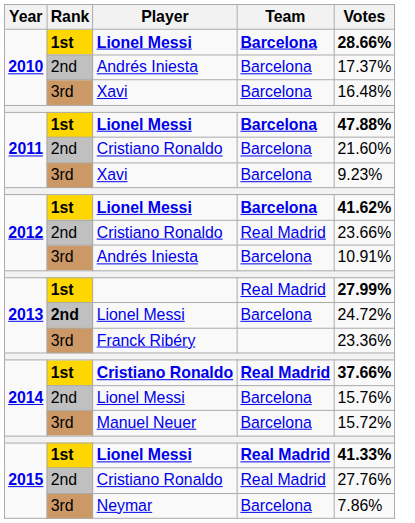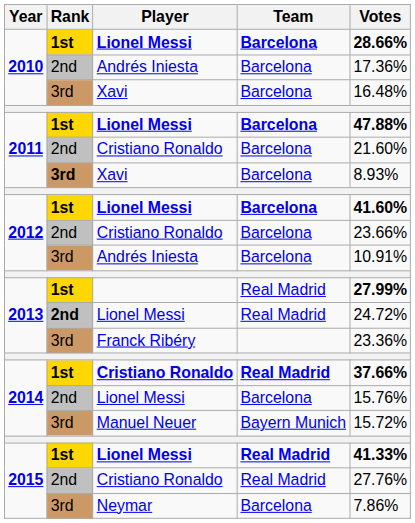 <table class="wikitable">
 <tr>
 <th>Year</th>
 <th>Rank</th>
 <th>Player</th>
 <th>Team</th>
 <th>Votes</th>
 </tr>
 <tr>
 <td align="center" rowspan="3"><strong><a href='#'>2010</a></strong></td>
 <td scope=col style="background-color: gold"><strong>1st</strong></td>
 <td> <strong><a href='#'>Lionel Messi</a></strong></td>
 <td> <strong><a href='#'>Barcelona</a></strong></td>
 <td><strong>28.66%</strong></td>
 </tr>
 <tr>
 <td scope=col style="background-color: silver">2nd</td>
 <td> <a href='#'>Andrés Iniesta</a></td>
 <td> <a href='#'>Barcelona</a></td>
-<td>17.37%</td>
+<td>17.36%</td>
 </tr>
 <tr>
 <td scope=col style="background-color: #cc9966">3rd</td>
 <td> <a href='#'>Xavi</a></td>
 <td> <a href='#'>Barcelona</a></td>
 <td>16.48%</td>
 </tr>
 <tr>
 <th colspan="5"></th>
 </tr>
 <tr>
 <td align="center" rowspan="3"><strong><a href='#'>2011</a></strong></td>
 <td scope=col style="background-color: gold"><strong>1st</strong></td>
 <td> <strong><a href='#'>Lionel Messi</a></strong></td>
 <td> <strong><a href='#'>Barcelona</a></strong></td>
 <td><strong>47.88%</strong></td>
 </tr>
 <tr>
 <td scope=col style="background-color: silver">2nd</td>
 <td> <a href='#'>Cristiano Ronaldo</a></td>
 <td> <a href='#'>Barcelona</a></td>
 <td>21.60%</td>
 </tr>
 <tr>
-<td scope=col style="background-color: #cc9966">3rd</td>
+<td scope=col style="background-color: #cc9966"><strong>3rd</strong></td>
 <td> <a href='#'>Xavi</a></td>
 <td> <a href='#'>Barcelona</a></td>
-<td>9.23%</td>
+<td>8.93%</td>
 </tr>
 <tr>
 <th colspan="5"></th>
 </tr>
 <tr>
 <td align="center" rowspan="3"><strong><a href='#'>2012</a></strong></td>
 <td scope=col style="background-color: gold"><strong>1st</strong></td>
 <td> <strong><a href='#'>Lionel Messi</a></strong></td>
 <td> <strong><a href='#'>Barcelona</a></strong></td>
-<td><strong>41.62%</strong></td>
+<td><strong>41.60%</strong></td>
 </tr>
 <tr>
 <td scope=col style="background-color: silver">2nd</td>
 <td> <a href='#'>Cristiano Ronaldo</a></td>
-<td> <a href='#'>Real Madrid</a></td>
+<td> <a href='#'>Barcelona</a></td>
 <td>23.66%</td>
 </tr>
 <tr>
 <td scope=col style="background-color: #cc9966">3rd</td>
 <td> <a href='#'>Andrés Iniesta</a></td>
 <td> <a href='#'>Barcelona</a></td>
 <td>10.91%</td>
 </tr>
 <tr>
 <th colspan="5"></th>
 </tr>
 <tr>
 <td align="center" rowspan="3"><strong><a href='#'>2013</a></strong></td>
 <td scope=col style="background-color: gold"><strong>1st</strong></td>
 <td></td>
 <td> <a href='#'>Real Madrid</a></td>
 <td><strong>27.99%</strong></td>
 </tr>
 <tr>
 <td scope=col style="background-color: silver"><strong>2nd</strong></td>
 <td> <a href='#'>Lionel Messi</a></td>
-<td> <a href='#'>Barcelona</a></td>
+<td> <a href='#'>Real Madrid</a></td>
 <td>24.72%</td>
 </tr>
 <tr>
 <td scope=col style="background-color: #cc9966">3rd</td>
 <td> <a href='#'>Franck Ribéry</a></td>
 <td></td>
 <td>23.36%</td>
 </tr>
 <tr>
 <th colspan="5"></th>
 </tr>
 <tr>
 <td align="center" rowspan="3"><strong><a href='#'>2014</a></strong></td>
 <td scope=col style="background-color: gold"><strong>1st</strong></td>
 <td> <strong><a href='#'>Cristiano Ronaldo</a></strong></td>
 <td> <strong><a href='#'>Real Madrid</a></strong></td>
 <td><strong>37.66%</strong></td>
 </tr>
 <tr>
 <td scope=col style="background-color: silver">2nd</td>
 <td> <a href='#'>Lionel Messi</a></td>
 <td> <a href='#'>Barcelona</a></td>
 <td>15.76%</td>
 </tr>
 <tr>
 <td scope=col style="background-color: #cc9966">3rd</td>
 <td> <a href='#'>Manuel Neuer</a></td>
-<td> <a href='#'>Barcelona</a></td>
+<td> <a href='#'>Bayern Munich</a></td>
 <td>15.72%</td>
 </tr>
 <tr>
 <th colspan="5"></th>
 </tr>
 <tr>
 <td align="center" rowspan="3"><strong><a href='#'>2015</a></strong></td>
 <td scope=col style="background-color: gold"><strong>1st</strong></td>
 <td> <strong><a href='#'>Lionel Messi</a></strong></td>
 <td> <strong><a href='#'>Real Madrid</a></strong></td>
 <td><strong>41.33%</strong></td>
 </tr>
 <tr>
 <td scope=col style="background-color: silver">2nd</td>
 <td> <a href='#'>Cristiano Ronaldo</a></td>
 <td> <a href='#'>Real Madrid</a></td>
 <td>27.76%</td>
 </tr>
 <tr>
 <td scope=col style="background-color: #cc9966">3rd</td>
 <td> <a href='#'>Neymar</a></td>
 <td> <a href='#'>Barcelona</a></td>
 <td>7.86%</td>
 </tr>
 </table>
